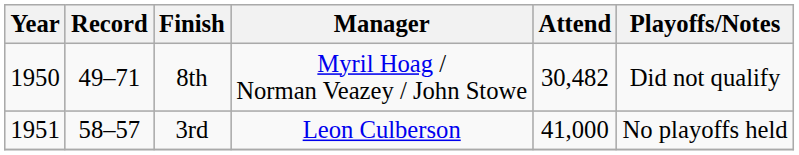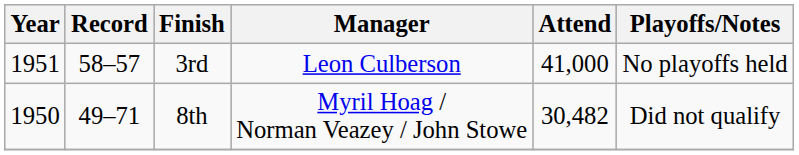 <table class="wikitable" style="text-align:center">
 <tr>
 <th>Year</th>
 <th>Record</th>
 <th>Finish</th>
 <th>Manager</th>
 <th>Attend</th>
 <th>Playoffs/Notes</th>
 </tr>
 <tr align=center>
+<td>1951</td>
+<td>58–57</td>
+<td>3rd</td>
+<td><a href='#'>Leon Culberson</a></td>
+<td>41,000</td>
+<td>No playoffs held</td>
+</tr>
+<tr align=center>
 <td>1950</td>
 <td>49–71</td>
 <td>8th</td>
 <td><a href='#'>Myril Hoag</a> /<br> Norman Veazey / John Stowe</td>
 <td>30,482</td>
 <td>Did not qualify</td>
 </tr>
 <tr align=center>
-<td>1951</td>
-<td>58–57</td>
-<td>3rd</td>
-<td><a href='#'>Leon Culberson</a></td>
-<td>41,000</td>
-<td>No playoffs held</td>
-</tr>
-<tr align=center>
 </tr>
 </table>
